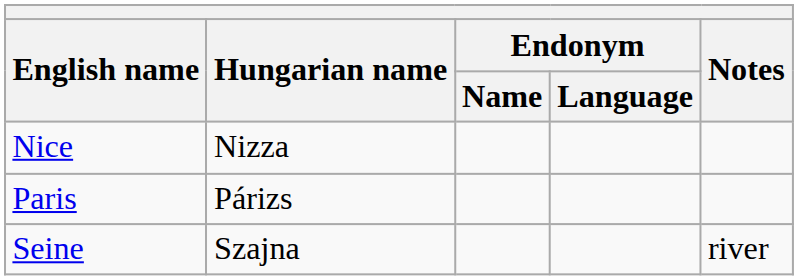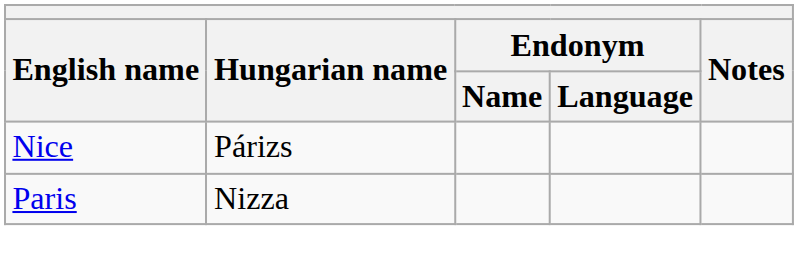 <table class="wikitable sortable">
 <tr>
 <th colspan="5"></th>
 </tr>
 <tr>
 <th rowspan="2">English name</th>
 <th rowspan="2">Hungarian name</th>
 <th colspan="2">Endonym</th>
 <th rowspan="2">Notes</th>
 </tr>
 <tr>
 <th>Name</th>
 <th>Language</th>
 </tr>
 <tr>
 <td><a href='#'>Nice</a></td>
-<td>Nizza</td>
+<td>Párizs</td>
 <td></td>
 <td></td>
 <td></td>
 </tr>
 <tr>
 <td><a href='#'>Paris</a></td>
-<td>Párizs</td>
+<td>Nizza</td>
 <td></td>
 <td></td>
 <td></td>
 </tr>
-<tr>
-<td><a href='#'>Seine</a></td>
-<td>Szajna</td>
-<td></td>
-<td></td>
-<td>river</td>
-</tr>
 </table>
